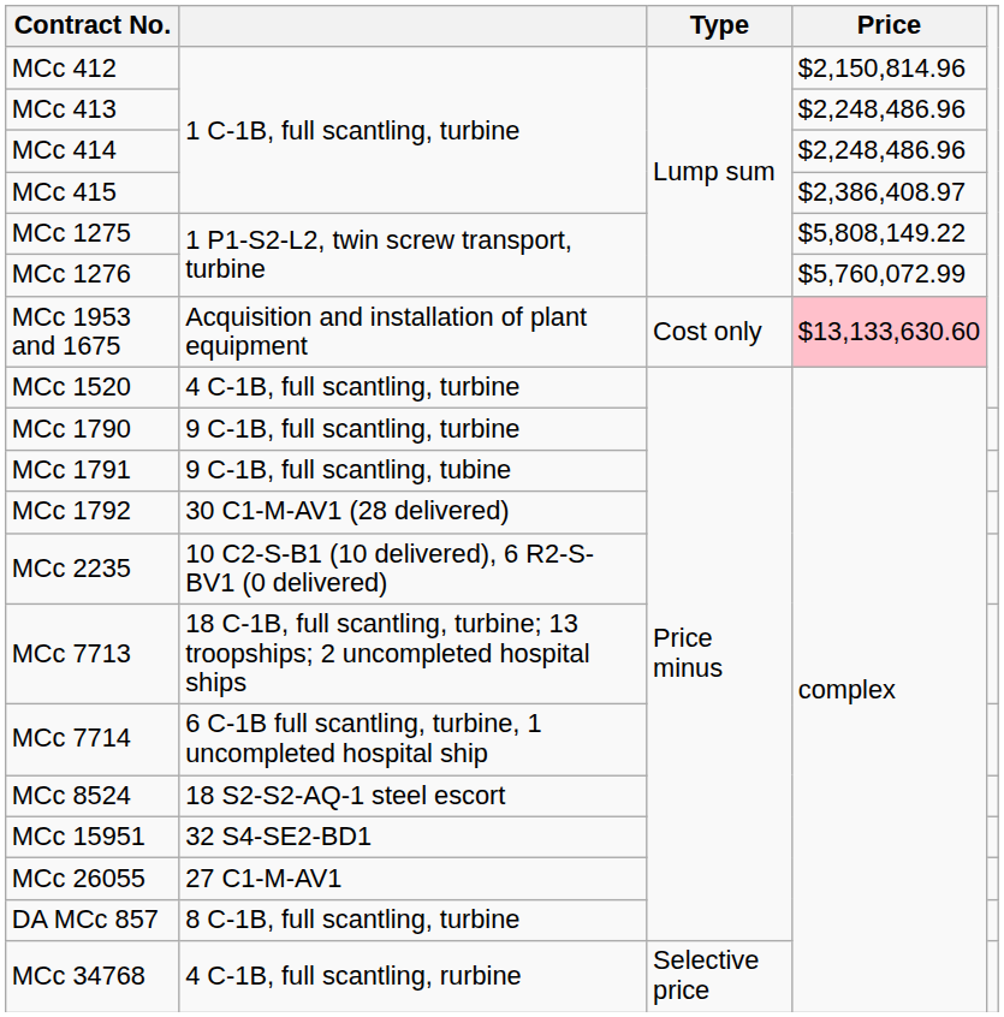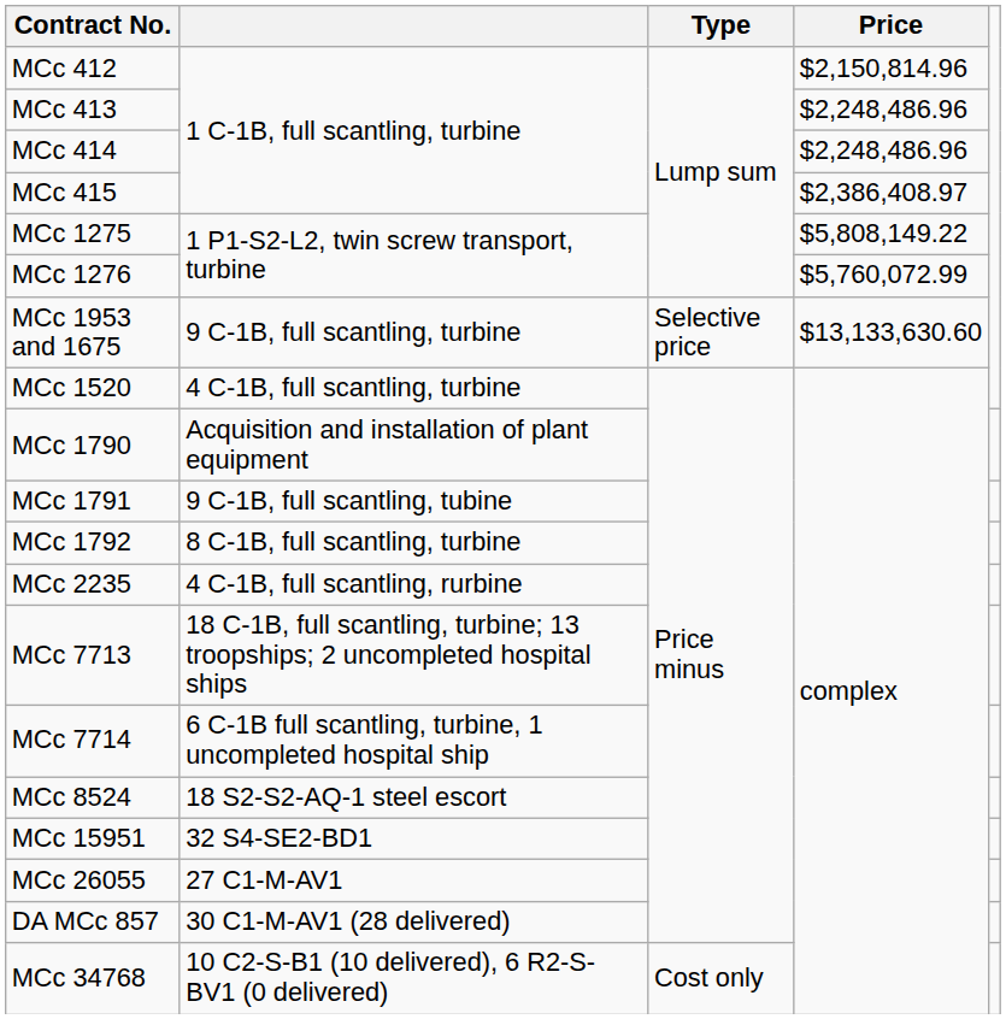 <table class="wikitable mw-collapsible mw-collapsed">
 <tr>
 <th>Contract No.</th>
 <th></th>
 <th>Type</th>
 <th>Price</th>
 </tr>
 <tr>
 <td>MCc 412</td>
 <td rowspan=4>1 C-1B, full scantling, turbine</td>
 <td rowspan=6>Lump sum</td>
 <td>$2,150,814.96</td>
 </tr>
 <tr>
 <td>MCc 413</td>
 <td>$2,248,486.96</td>
 </tr>
 <tr>
 <td>MCc 414</td>
 <td>$2,248,486.96</td>
 </tr>
 <tr>
 <td>MCc 415</td>
 <td>$2,386,408.97</td>
 </tr>
 <tr>
 <td>MCc 1275</td>
 <td rowspan=2>1 P1-S2-L2, twin screw transport, turbine</td>
 <td>$5,808,149.22</td>
 </tr>
 <tr>
 <td>MCc 1276</td>
 <td>$5,760,072.99</td>
 </tr>
 <tr>
 <td>MCc 1953 and 1675</td>
-<td>Acquisition and installation of plant equipment</td>
-<td>Cost only</td>
-<td style="background: pink;">$13,133,630.60</td>
+<td>9 C-1B, full scantling, turbine</td>
+<td>Selective price</td>
+<td>$13,133,630.60</td>
 </tr>
 <tr>
 <td>MCc 1520</td>
 <td>4 C-1B, full scantling, turbine</td>
 <td rowspan=11>Price minus</td>
 <td rowspan=12>complex</td>
 </tr>
 <tr>
 <td>MCc 1790</td>
-<td>9 C-1B, full scantling, turbine</td>
+<td>Acquisition and installation of plant equipment</td>
 <td></td>
 </tr>
 <tr>
 <td>MCc 1791</td>
 <td>9 C-1B, full scantling, tubine</td>
 <td></td>
 </tr>
 <tr>
 <td>MCc 1792</td>
-<td>30 C1-M-AV1 (28 delivered)</td>
+<td>8 C-1B, full scantling, turbine</td>
 <td></td>
 </tr>
 <tr>
 <td>MCc 2235</td>
-<td>10 C2-S-B1 (10 delivered), 6 R2-S-BV1 (0 delivered)</td>
+<td>4 C-1B, full scantling, rurbine</td>
 <td></td>
 </tr>
 <tr>
 <td>MCc 7713</td>
 <td>18 C-1B, full scantling, turbine; 13 troopships; 2 uncompleted hospital ships</td>
 <td></td>
 </tr>
 <tr>
 <td>MCc 7714</td>
 <td>6 C-1B full scantling, turbine, 1 uncompleted hospital ship</td>
 <td></td>
 </tr>
 <tr>
 <td>MCc 8524</td>
 <td>18 S2-S2-AQ-1 steel escort</td>
 <td></td>
 </tr>
 <tr>
 <td>MCc 15951</td>
 <td>32 S4-SE2-BD1</td>
 <td></td>
 </tr>
 <tr>
 <td>MCc 26055</td>
 <td>27 C1-M-AV1</td>
 <td></td>
 </tr>
 <tr>
 <td>DA MCc 857</td>
-<td>8 C-1B, full scantling, turbine</td>
+<td>30 C1-M-AV1 (28 delivered)</td>
 <td></td>
 </tr>
 <tr>
 <td>MCc 34768</td>
-<td>4 C-1B, full scantling, rurbine</td>
-<td>Selective price</td>
+<td>10 C2-S-B1 (10 delivered), 6 R2-S-BV1 (0 delivered)</td>
+<td>Cost only</td>
 </tr>
 </table>
